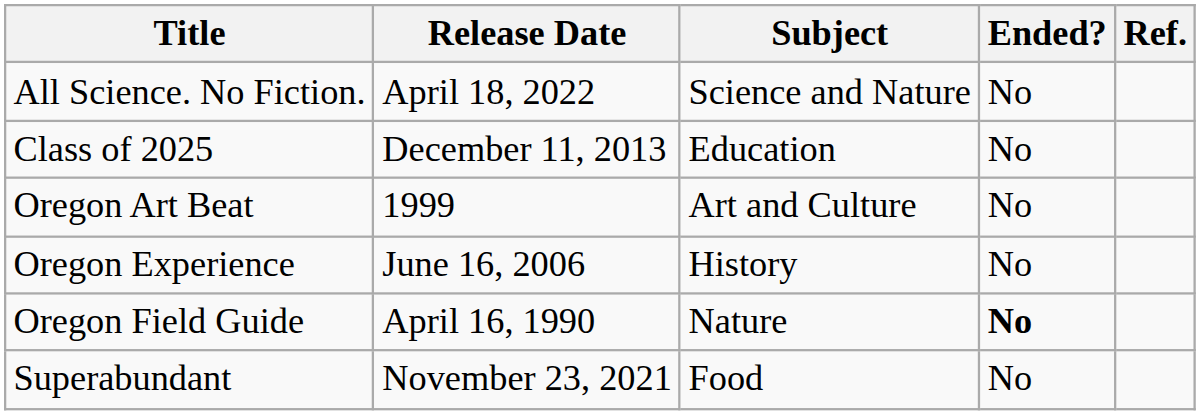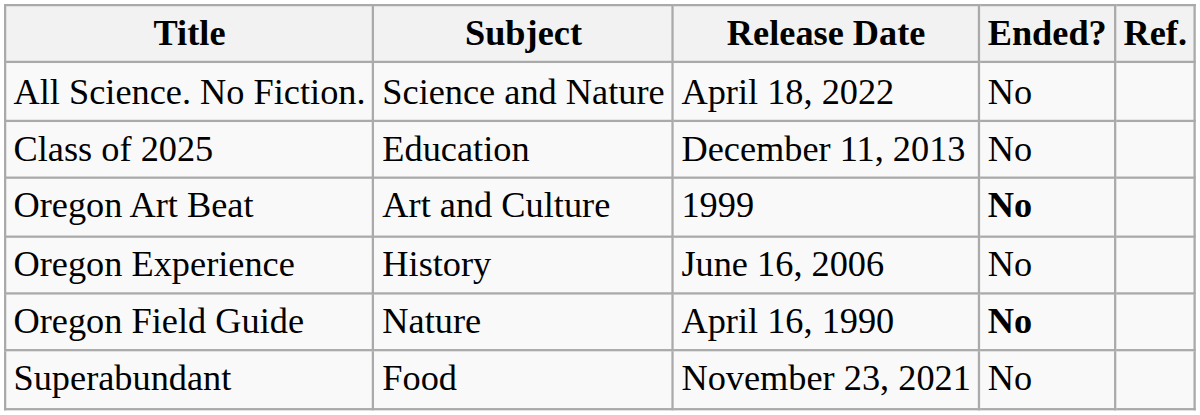 <table class="wikitable sortable">
 <tr>
 <th>Title</th>
+<th>Subject</th>
 <th>Release Date</th>
-<th>Subject</th>
 <th>Ended?</th>
 <th>Ref.</th>
 </tr>
 <tr>
 <td>All Science. No Fiction.</td>
+<td>Science and Nature</td>
 <td>April 18, 2022</td>
-<td>Science and Nature</td>
 <td>No</td>
 <td></td>
 </tr>
 <tr>
 <td>Class of 2025</td>
+<td>Education</td>
 <td>December 11, 2013</td>
-<td>Education</td>
 <td>No</td>
 <td></td>
 </tr>
 <tr>
 <td>Oregon Art Beat</td>
+<td>Art and Culture</td>
 <td>1999</td>
-<td>Art and Culture</td>
-<td>No</td>
+<td><strong>No</strong></td>
 <td></td>
 </tr>
 <tr>
 <td>Oregon Experience</td>
+<td>History</td>
 <td>June 16, 2006</td>
-<td>History</td>
 <td>No</td>
 <td></td>
 </tr>
 <tr>
 <td>Oregon Field Guide</td>
+<td>Nature</td>
 <td>April 16, 1990</td>
-<td>Nature</td>
 <td><strong>No</strong></td>
 <td></td>
 </tr>
 <tr>
 <td>Superabundant</td>
+<td>Food</td>
 <td>November 23, 2021</td>
-<td>Food</td>
 <td>No</td>
 <td></td>
 </tr>
 </table>
